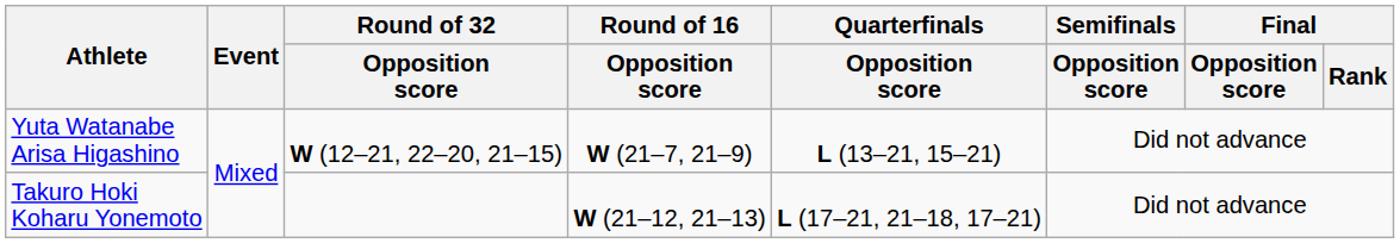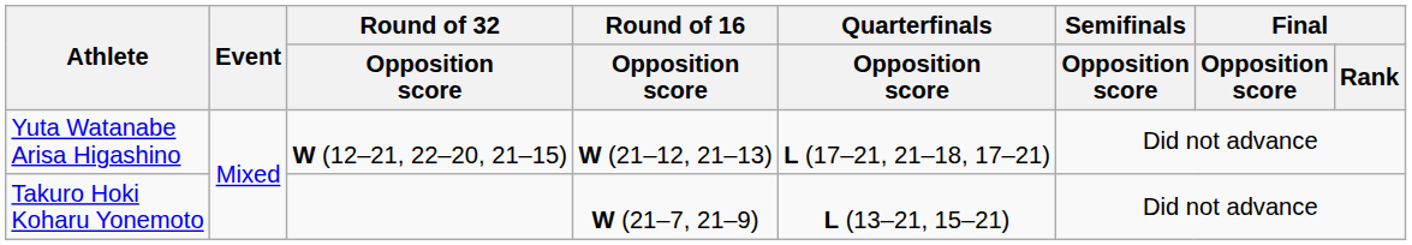 <table class=wikitable style=font-size:90%;text-align:center>
 <tr>
 <th rowspan="2">Athlete</th>
 <th rowspan="2">Event</th>
 <th>Round of 32</th>
 <th>Round of 16</th>
 <th>Quarterfinals</th>
 <th>Semifinals</th>
 <th colspan="2">Final</th>
 </tr>
 <tr>
 <th>Opposition<br> score</th>
 <th>Opposition<br> score</th>
 <th>Opposition<br> score</th>
 <th>Opposition<br> score</th>
 <th>Opposition<br> score</th>
 <th>Rank</th>
 </tr>
 <tr>
 <td style="text-align:left"><a href='#'>Yuta Watanabe</a> <br> <a href='#'>Arisa Higashino</a></td>
 <td style="text-align:center" rowspan=2><a href='#'>Mixed</a></td>
 <td><br><strong>W</strong> (12–21, 22–20, 21–15)</td>
-<td><br><strong>W</strong> (21–7, 21–9)</td>
-<td><br><strong>L</strong> (13–21, 15–21)</td>
+<td><br><strong>W</strong> (21–12, 21–13)</td>
+<td><br><strong>L</strong> (17–21, 21–18, 17–21)</td>
 <td colspan=3>Did not advance</td>
 </tr>
 <tr>
 <td style="text-align:left"><a href='#'>Takuro Hoki</a> <br> <a href='#'>Koharu Yonemoto</a></td>
 <td></td>
-<td><br><strong>W</strong> (21–12, 21–13)</td>
-<td><br><strong>L</strong> (17–21, 21–18, 17–21)</td>
+<td><br><strong>W</strong> (21–7, 21–9)</td>
+<td><br><strong>L</strong> (13–21, 15–21)</td>
 <td colspan=3>Did not advance</td>
 </tr>
 </table>
